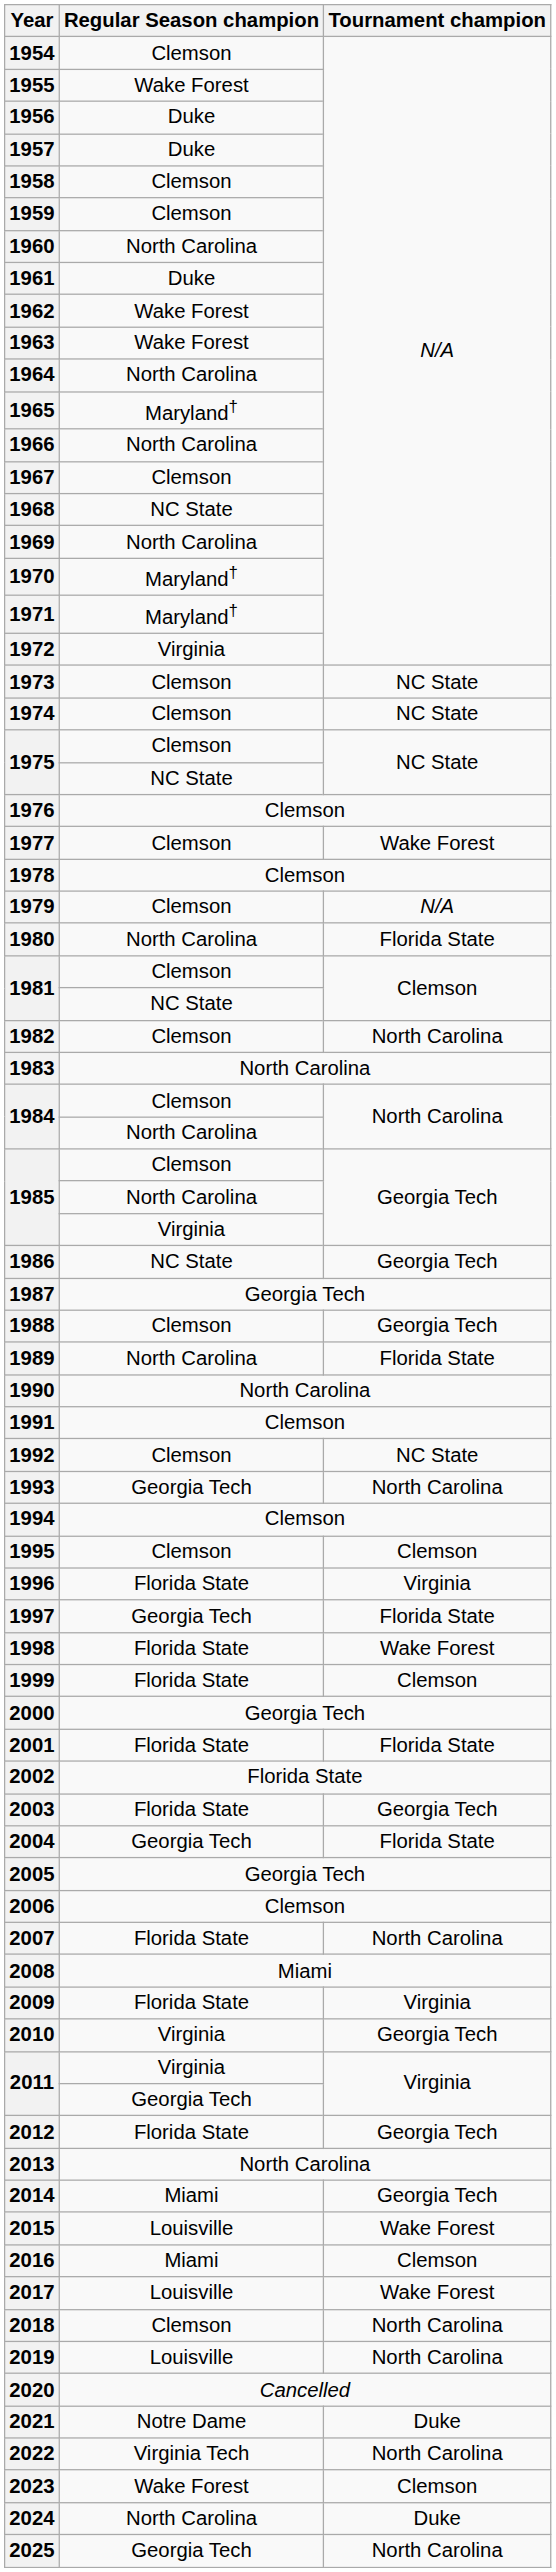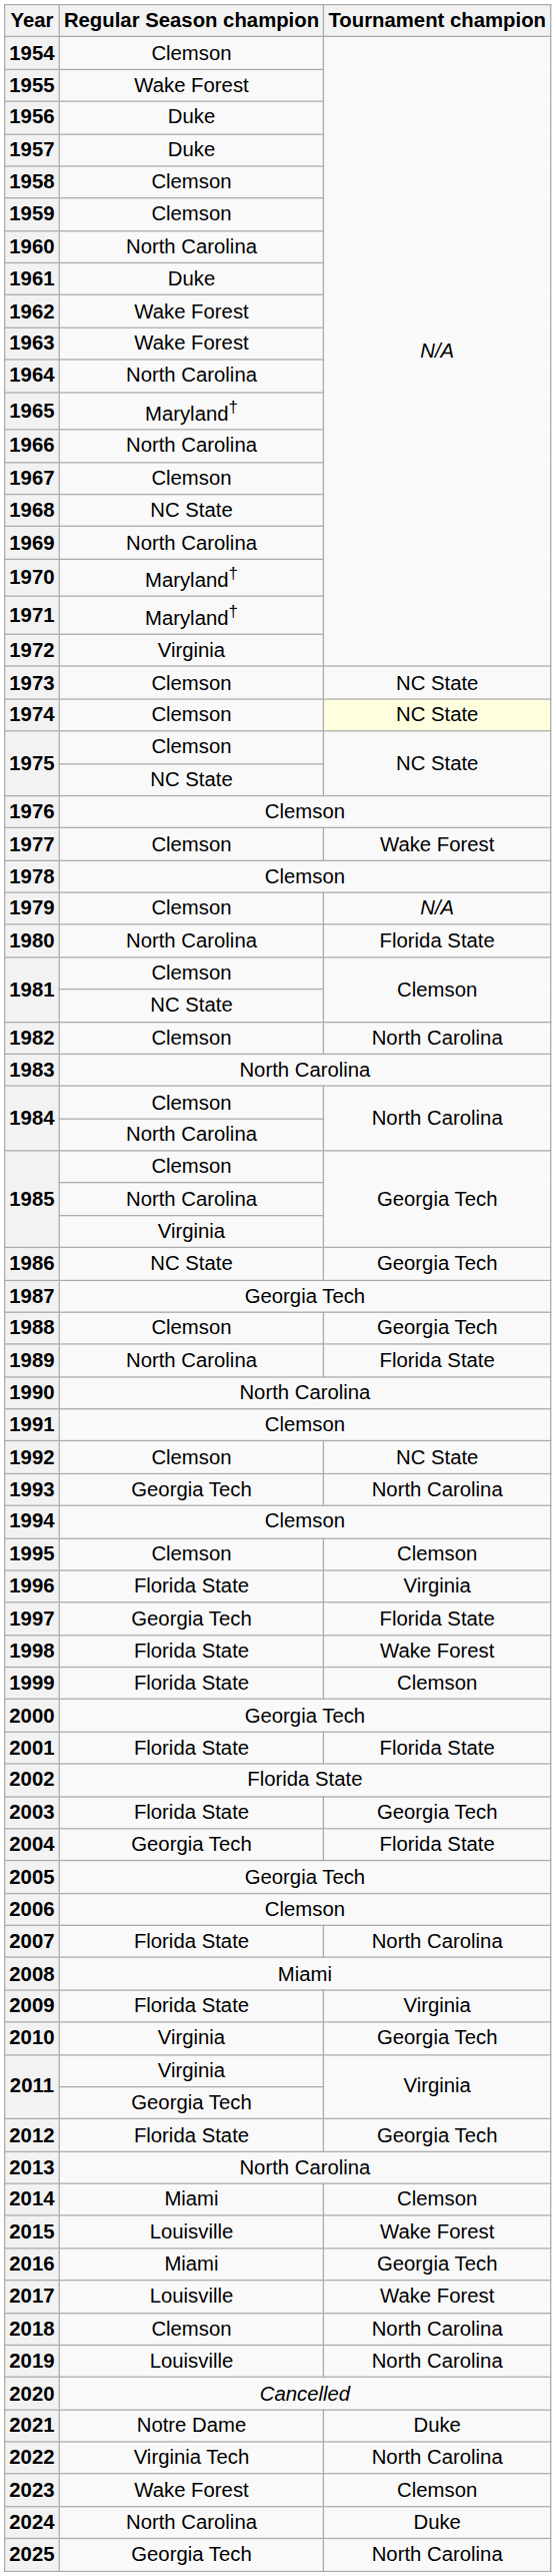 <table class="wikitable" style="text-align: center;">
 <tr>
 <th>Year</th>
 <th>Regular Season champion</th>
 <th>Tournament champion</th>
 </tr>
 <tr>
 <th>1954</th>
 <td>Clemson</td>
 <td rowspan="19"><em>N/A</em></td>
 </tr>
 <tr>
 <th>1955</th>
 <td>Wake Forest</td>
 </tr>
 <tr>
 <th>1956</th>
 <td>Duke</td>
 </tr>
 <tr>
 <th>1957</th>
 <td>Duke</td>
 </tr>
 <tr>
 <th>1958</th>
 <td>Clemson</td>
 </tr>
 <tr>
 <th>1959</th>
 <td>Clemson</td>
 </tr>
 <tr>
 <th>1960</th>
 <td>North Carolina</td>
 </tr>
 <tr>
 <th>1961</th>
 <td>Duke</td>
 </tr>
 <tr>
 <th>1962</th>
 <td>Wake Forest</td>
 </tr>
 <tr>
 <th>1963</th>
 <td>Wake Forest</td>
 </tr>
 <tr>
 <th>1964</th>
 <td>North Carolina</td>
 </tr>
 <tr>
 <th>1965</th>
 <td>Maryland<sup>†</sup></td>
 </tr>
 <tr>
 <th>1966</th>
 <td>North Carolina</td>
 </tr>
 <tr>
 <th>1967</th>
 <td>Clemson</td>
 </tr>
 <tr>
 <th>1968</th>
 <td>NC State</td>
 </tr>
 <tr>
 <th>1969</th>
 <td>North Carolina</td>
 </tr>
 <tr>
 <th>1970</th>
 <td>Maryland<sup>†</sup></td>
 </tr>
 <tr>
 <th>1971</th>
 <td>Maryland<sup>†</sup></td>
 </tr>
 <tr>
 <th>1972</th>
 <td>Virginia</td>
 </tr>
 <tr>
 <th>1973</th>
 <td>Clemson</td>
 <td>NC State</td>
 </tr>
 <tr>
 <th>1974</th>
 <td>Clemson</td>
-<td>NC State</td>
+<td style="background: lightyellow;">NC State</td>
 </tr>
 <tr>
 <th rowspan="2">1975</th>
 <td>Clemson</td>
 <td rowspan="2">NC State</td>
 </tr>
 <tr>
 <td>NC State</td>
 </tr>
 <tr>
 <th>1976</th>
 <td colspan="2">Clemson</td>
 </tr>
 <tr>
 <th>1977</th>
 <td>Clemson</td>
 <td>Wake Forest</td>
 </tr>
 <tr>
 <th>1978</th>
 <td colspan="2">Clemson</td>
 </tr>
 <tr>
 <th>1979</th>
 <td>Clemson</td>
 <td><em>N/A</em></td>
 </tr>
 <tr>
 <th>1980</th>
 <td>North Carolina</td>
 <td>Florida State</td>
 </tr>
 <tr>
 <th rowspan="2">1981</th>
 <td>Clemson</td>
 <td rowspan="2">Clemson</td>
 </tr>
 <tr>
 <td>NC State</td>
 </tr>
 <tr>
 <th>1982</th>
 <td>Clemson</td>
 <td>North Carolina</td>
 </tr>
 <tr>
 <th>1983</th>
 <td colspan="2">North Carolina</td>
 </tr>
 <tr>
 <th rowspan="2">1984</th>
 <td>Clemson</td>
 <td rowspan="2">North Carolina</td>
 </tr>
 <tr>
 <td>North Carolina</td>
 </tr>
 <tr>
 <th rowspan="3">1985</th>
 <td>Clemson</td>
 <td rowspan="3">Georgia Tech</td>
 </tr>
 <tr>
 <td>North Carolina</td>
 </tr>
 <tr>
 <td>Virginia</td>
 </tr>
 <tr>
 <th>1986</th>
 <td>NC State</td>
 <td>Georgia Tech</td>
 </tr>
 <tr>
 <th>1987</th>
 <td colspan="2">Georgia Tech</td>
 </tr>
 <tr>
 <th>1988</th>
 <td>Clemson</td>
 <td>Georgia Tech</td>
 </tr>
 <tr>
 <th>1989</th>
 <td>North Carolina</td>
 <td>Florida State</td>
 </tr>
 <tr>
 <th>1990</th>
 <td colspan="2">North Carolina</td>
 </tr>
 <tr>
 <th>1991</th>
 <td colspan="2">Clemson</td>
 </tr>
 <tr>
 <th>1992</th>
 <td>Clemson</td>
 <td>NC State</td>
 </tr>
 <tr>
 <th>1993</th>
 <td>Georgia Tech</td>
 <td>North Carolina</td>
 </tr>
 <tr>
 <th>1994</th>
 <td colspan="2">Clemson</td>
 </tr>
 <tr>
 <th>1995</th>
 <td>Clemson</td>
 <td>Clemson</td>
 </tr>
 <tr>
 <th>1996</th>
 <td>Florida State</td>
 <td>Virginia</td>
 </tr>
 <tr>
 <th>1997</th>
 <td>Georgia Tech</td>
 <td>Florida State</td>
 </tr>
 <tr>
 <th>1998</th>
 <td>Florida State</td>
 <td>Wake Forest</td>
 </tr>
 <tr>
 <th>1999</th>
 <td>Florida State</td>
 <td>Clemson</td>
 </tr>
 <tr>
 <th>2000</th>
 <td colspan="2">Georgia Tech</td>
 </tr>
 <tr>
 <th>2001</th>
 <td>Florida State</td>
 <td>Florida State</td>
 </tr>
 <tr>
 <th>2002</th>
 <td colspan="2">Florida State</td>
 </tr>
 <tr>
 <th>2003</th>
 <td>Florida State</td>
 <td>Georgia Tech</td>
 </tr>
 <tr>
 <th>2004</th>
 <td>Georgia Tech</td>
 <td>Florida State</td>
 </tr>
 <tr>
 <th>2005</th>
 <td colspan="2">Georgia Tech</td>
 </tr>
 <tr>
 <th>2006</th>
 <td colspan="2">Clemson</td>
 </tr>
 <tr>
 <th>2007</th>
 <td>Florida State</td>
 <td>North Carolina</td>
 </tr>
 <tr>
 <th>2008</th>
 <td colspan="2">Miami</td>
 </tr>
 <tr>
 <th>2009</th>
 <td>Florida State</td>
 <td>Virginia</td>
 </tr>
 <tr>
 <th>2010</th>
 <td>Virginia</td>
 <td>Georgia Tech</td>
 </tr>
 <tr>
 <th rowspan="2">2011</th>
 <td>Virginia</td>
 <td rowspan="2">Virginia</td>
 </tr>
 <tr>
 <td>Georgia Tech</td>
 </tr>
 <tr>
 <th>2012</th>
 <td>Florida State</td>
 <td>Georgia Tech</td>
 </tr>
 <tr>
 <th>2013</th>
 <td colspan="2">North Carolina</td>
 </tr>
 <tr>
 <th>2014</th>
 <td>Miami</td>
-<td>Georgia Tech</td>
+<td>Clemson</td>
 </tr>
 <tr>
 <th>2015</th>
 <td>Louisville</td>
 <td>Wake Forest</td>
 </tr>
 <tr>
 <th>2016</th>
 <td>Miami</td>
-<td>Clemson</td>
+<td>Georgia Tech</td>
 </tr>
 <tr>
 <th>2017</th>
 <td>Louisville</td>
 <td>Wake Forest</td>
 </tr>
 <tr>
 <th>2018</th>
 <td>Clemson</td>
 <td>North Carolina</td>
 </tr>
 <tr>
 <th>2019</th>
 <td>Louisville</td>
 <td>North Carolina</td>
 </tr>
 <tr>
 <th>2020</th>
 <td colspan="2"><em>Cancelled</em></td>
 </tr>
 <tr>
 <th>2021</th>
 <td>Notre Dame</td>
 <td>Duke</td>
 </tr>
 <tr>
 <th>2022</th>
 <td>Virginia Tech</td>
 <td>North Carolina</td>
 </tr>
 <tr>
 <th>2023</th>
 <td>Wake Forest</td>
 <td>Clemson</td>
 </tr>
 <tr>
 <th>2024</th>
 <td>North Carolina</td>
 <td>Duke</td>
 </tr>
 <tr>
 <th>2025</th>
 <td>Georgia Tech</td>
 <td>North Carolina</td>
 </tr>
 </table>
